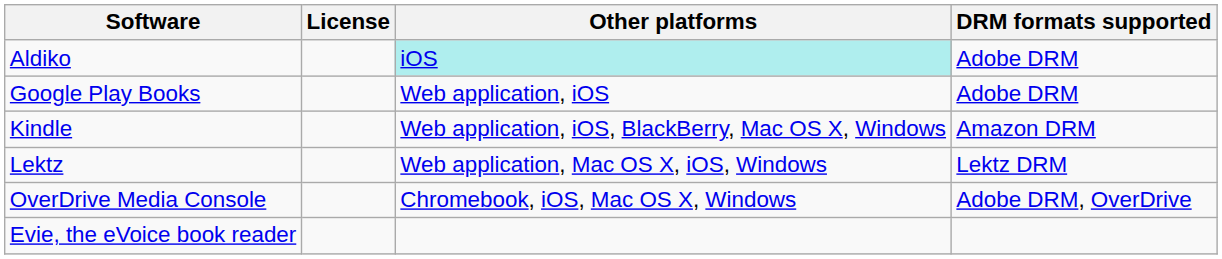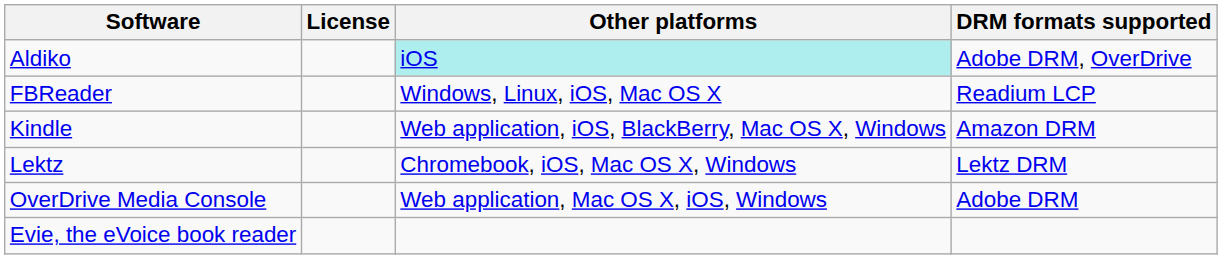 <table class="wikitable sortable sort-under">
 <tr>
 <th>Software</th>
 <th>License</th>
 <th>Other platforms</th>
 <th>DRM formats supported</th>
 </tr>
 <tr>
 <td><a href='#'>Aldiko</a></td>
 <td></td>
 <td style="background: paleturquoise;"><a href='#'>iOS</a></td>
-<td><a href='#'>Adobe DRM</a></td>
+<td><a href='#'>Adobe DRM</a>, <a href='#'>OverDrive</a></td>
 </tr>
 <tr>
-<td><a href='#'>Google Play Books</a></td>
+<td><a href='#'>FBReader</a></td>
 <td></td>
-<td><a href='#'>Web application</a>, <a href='#'>iOS</a></td>
-<td><a href='#'>Adobe DRM</a></td>
+<td><a href='#'>Windows</a>, <a href='#'>Linux</a>, <a href='#'>iOS</a>, <a href='#'>Mac OS X</a></td>
+<td><a href='#'>Readium LCP</a></td>
 </tr>
 <tr>
 <td><a href='#'>Kindle</a></td>
 <td></td>
 <td><a href='#'>Web application</a>, <a href='#'>iOS</a>, <a href='#'>BlackBerry</a>, <a href='#'>Mac OS X</a>, <a href='#'>Windows</a></td>
 <td><a href='#'>Amazon DRM</a></td>
 </tr>
 <tr>
 <td><a href='#'>Lektz</a></td>
 <td></td>
-<td><a href='#'>Web application</a>, <a href='#'>Mac OS X</a>, <a href='#'>iOS</a>, <a href='#'>Windows</a></td>
+<td><a href='#'>Chromebook</a>, <a href='#'>iOS</a>, <a href='#'>Mac OS X</a>, <a href='#'>Windows</a></td>
 <td><a href='#'>Lektz DRM</a></td>
 </tr>
 <tr>
 <td><a href='#'>OverDrive Media Console</a></td>
 <td></td>
-<td><a href='#'>Chromebook</a>, <a href='#'>iOS</a>, <a href='#'>Mac OS X</a>, <a href='#'>Windows</a></td>
-<td><a href='#'>Adobe DRM</a>, <a href='#'>OverDrive</a></td>
+<td><a href='#'>Web application</a>, <a href='#'>Mac OS X</a>, <a href='#'>iOS</a>, <a href='#'>Windows</a></td>
+<td><a href='#'>Adobe DRM</a></td>
 </tr>
 <tr>
 <td><a href='#'>Evie, the eVoice book reader</a></td>
 <td></td>
 <td></td>
 <td></td>
 </tr>
 </table>
